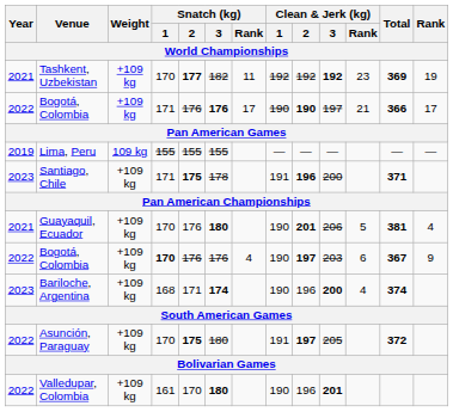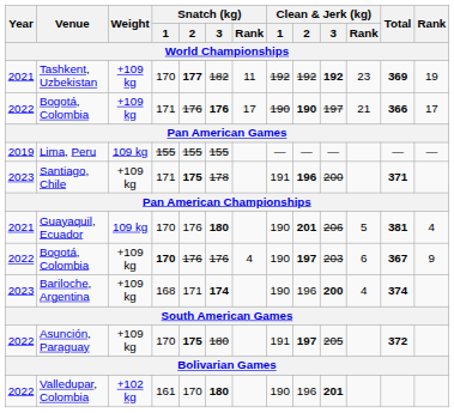 <table class = "wikitable" style="text-align:center;">
 <tr>
 <th rowspan=2 width=40>Year</th>
 <th rowspan=2 width=250>Venue</th>
 <th rowspan=2 width=60>Weight</th>
 <th colspan=4>Snatch (kg)</th>
 <th colspan=4>Clean & Jerk (kg)</th>
 <th rowspan=2 width=65>Total</th>
 <th rowspan=2 width=40>Rank</th>
 </tr>
 <tr>
 <th width=65>1</th>
 <th width=65>2</th>
 <th width=65>3</th>
 <th width=45>Rank</th>
 <th width=65>1</th>
 <th width=65>2</th>
 <th width=65>3</th>
 <th width=45>Rank</th>
 </tr>
 <tr>
 <th colspan=13><a href='#'>World Championships</a></th>
 </tr>
 <tr>
 <td><a href='#'>2021</a></td>
 <td align=left> <a href='#'>Tashkent</a>, <a href='#'>Uzbekistan</a></td>
 <td><a href='#'>+109 kg</a></td>
 <td>170</td>
 <td><strong>177</strong></td>
 <td><s>182</s></td>
 <td>11</td>
 <td><s>192</s></td>
 <td><s>192</s></td>
 <td><strong>192</strong></td>
 <td>23</td>
 <td><strong>369</strong></td>
 <td>19</td>
 </tr>
 <tr>
 <td><a href='#'>2022</a></td>
 <td align=left> <a href='#'>Bogotá</a>, <a href='#'>Colombia</a></td>
 <td><a href='#'>+109 kg</a></td>
 <td>171</td>
 <td><s>176</s></td>
 <td><strong>176</strong></td>
 <td>17</td>
 <td><s>190</s></td>
 <td><strong>190</strong></td>
 <td><s>197</s></td>
 <td>21</td>
 <td><strong>366</strong></td>
 <td>17</td>
 </tr>
 <tr>
 <th colspan=13><a href='#'>Pan American Games</a></th>
 </tr>
 <tr>
 <td><a href='#'>2019</a></td>
 <td align=left> <a href='#'>Lima</a>, <a href='#'>Peru</a></td>
 <td><a href='#'>109 kg</a></td>
 <td><s>155</s></td>
 <td><s>155</s></td>
 <td><s>155</s></td>
 <td></td>
 <td>—</td>
 <td>—</td>
 <td>—</td>
 <td></td>
 <td>—</td>
 <td>—</td>
 </tr>
 <tr>
 <td><a href='#'>2023</a></td>
 <td align=left> <a href='#'>Santiago</a>, <a href='#'>Chile</a></td>
 <td>+109 kg</td>
 <td>171</td>
 <td><strong>175</strong></td>
 <td><s>178</s></td>
 <td></td>
 <td>191</td>
 <td><strong>196</strong></td>
 <td><s>200</s></td>
 <td></td>
 <td><strong>371</strong></td>
 <td></td>
 </tr>
 <tr>
 <th colspan=13><a href='#'>Pan American Championships</a></th>
 </tr>
 <tr>
 <td><a href='#'>2021</a></td>
 <td align=left> <a href='#'>Guayaquil</a>, <a href='#'>Ecuador</a></td>
-<td>+109 kg</td>
+<td><a href='#'>109 kg</a></td>
 <td>170</td>
 <td>176</td>
 <td><strong>180</strong></td>
 <td></td>
 <td>190</td>
 <td><strong>201</strong></td>
 <td><s>206</s></td>
 <td>5</td>
 <td><strong>381</strong></td>
 <td>4</td>
 </tr>
 <tr>
 <td><a href='#'>2022</a></td>
 <td align=left> <a href='#'>Bogotá</a>, <a href='#'>Colombia</a></td>
 <td>+109 kg</td>
 <td><strong>170</strong></td>
 <td><s>176</s></td>
 <td><s>176</s></td>
 <td>4</td>
 <td>190</td>
 <td><strong>197</strong></td>
 <td><s>203</s></td>
 <td>6</td>
 <td><strong>367</strong></td>
 <td>9</td>
 </tr>
 <tr>
 <td><a href='#'>2023</a></td>
 <td align=left> <a href='#'>Bariloche</a>, <a href='#'>Argentina</a></td>
 <td>+109 kg</td>
 <td>168</td>
 <td>171</td>
 <td><strong>174</strong></td>
 <td></td>
 <td>190</td>
 <td>196</td>
 <td><strong>200</strong></td>
 <td>4</td>
 <td><strong>374</strong></td>
 <td></td>
 </tr>
 <tr>
 <th colspan=13><a href='#'>South American Games</a></th>
 </tr>
 <tr>
 <td><a href='#'>2022</a></td>
 <td align=left> <a href='#'>Asunción</a>, <a href='#'>Paraguay</a></td>
 <td>+109 kg</td>
 <td>170</td>
 <td><strong>175</strong></td>
 <td><s>180</s></td>
 <td></td>
 <td>191</td>
 <td><strong>197</strong></td>
 <td><s>205</s></td>
 <td></td>
 <td><strong>372</strong></td>
 <td></td>
 </tr>
 <tr>
 <th colspan=13><a href='#'>Bolivarian Games</a></th>
 </tr>
 <tr>
 <td><a href='#'>2022</a></td>
 <td align=left> <a href='#'>Valledupar</a>, <a href='#'>Colombia</a></td>
-<td>+109 kg</td>
+<td><a href='#'>+102 kg</a></td>
 <td>161</td>
 <td>170</td>
 <td><strong>180</strong></td>
 <td></td>
 <td>190</td>
 <td>196</td>
 <td><strong>201</strong></td>
 <td></td>
 <td></td>
 <td></td>
 </tr>
 </table>
